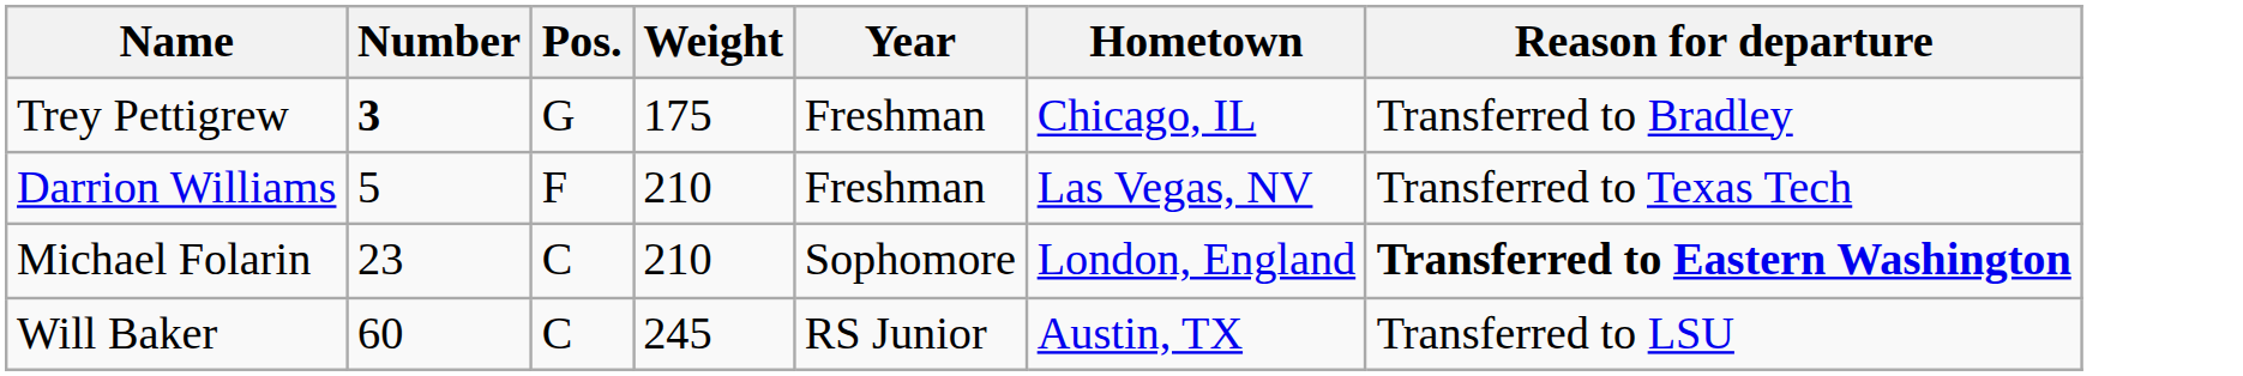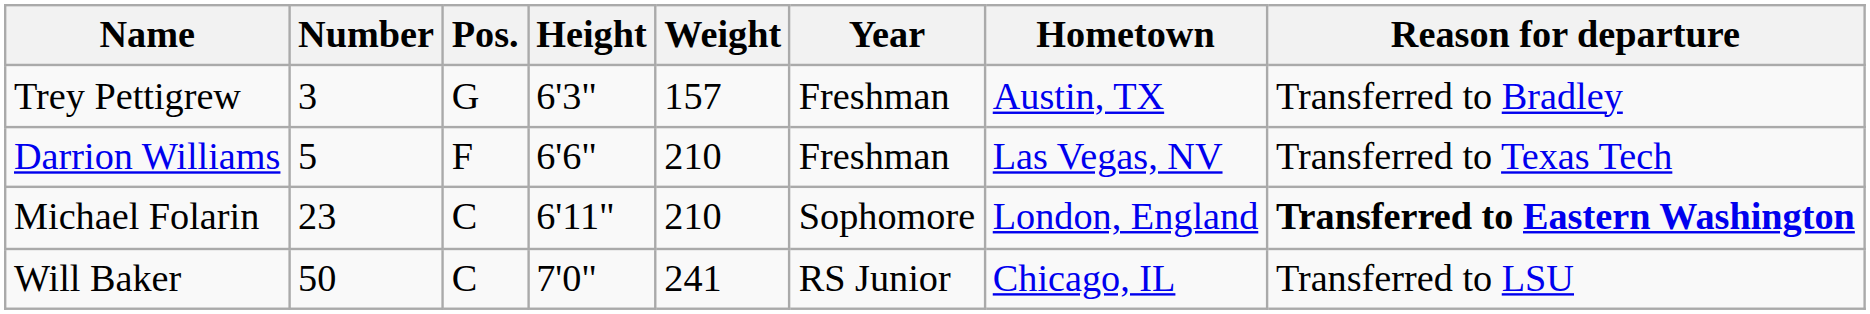 <table class="wikitable sortable" border="1">
 <tr>
 <th>Name</th>
 <th>Number</th>
 <th>Pos.</th>
+<th>Height</th>
 <th>Weight</th>
 <th>Year</th>
 <th>Hometown</th>
 <th class="unsortable">Reason for departure</th>
 </tr>
 <tr>
 <td>Trey Pettigrew</td>
-<td><strong>3</strong></td>
+<td>3</td>
 <td>G</td>
-<td>175</td>
+<td>6'3"</td>
+<td>157</td>
 <td>Freshman</td>
-<td><a href='#'>Chicago, IL</a></td>
+<td><a href='#'>Austin, TX</a></td>
 <td>Transferred to <a href='#'>Bradley</a></td>
 </tr>
 <tr>
 <td><a href='#'>Darrion Williams</a></td>
 <td>5</td>
 <td>F</td>
+<td>6'6"</td>
 <td>210</td>
 <td>Freshman</td>
 <td><a href='#'>Las Vegas, NV</a></td>
 <td>Transferred to <a href='#'>Texas Tech</a></td>
 </tr>
 <tr>
 <td>Michael Folarin</td>
 <td>23</td>
 <td>C</td>
+<td>6'11"</td>
 <td>210</td>
 <td>Sophomore</td>
 <td><a href='#'>London, England</a></td>
 <td><strong>Transferred to <a href='#'>Eastern Washington</a></strong></td>
 </tr>
 <tr>
 <td>Will Baker</td>
-<td>60</td>
+<td>50</td>
 <td>C</td>
-<td>245</td>
+<td>7'0"</td>
+<td>241</td>
 <td>RS Junior</td>
-<td><a href='#'>Austin, TX</a></td>
+<td><a href='#'>Chicago, IL</a></td>
 <td>Transferred to <a href='#'>LSU</a></td>
 </tr>
 </table>
